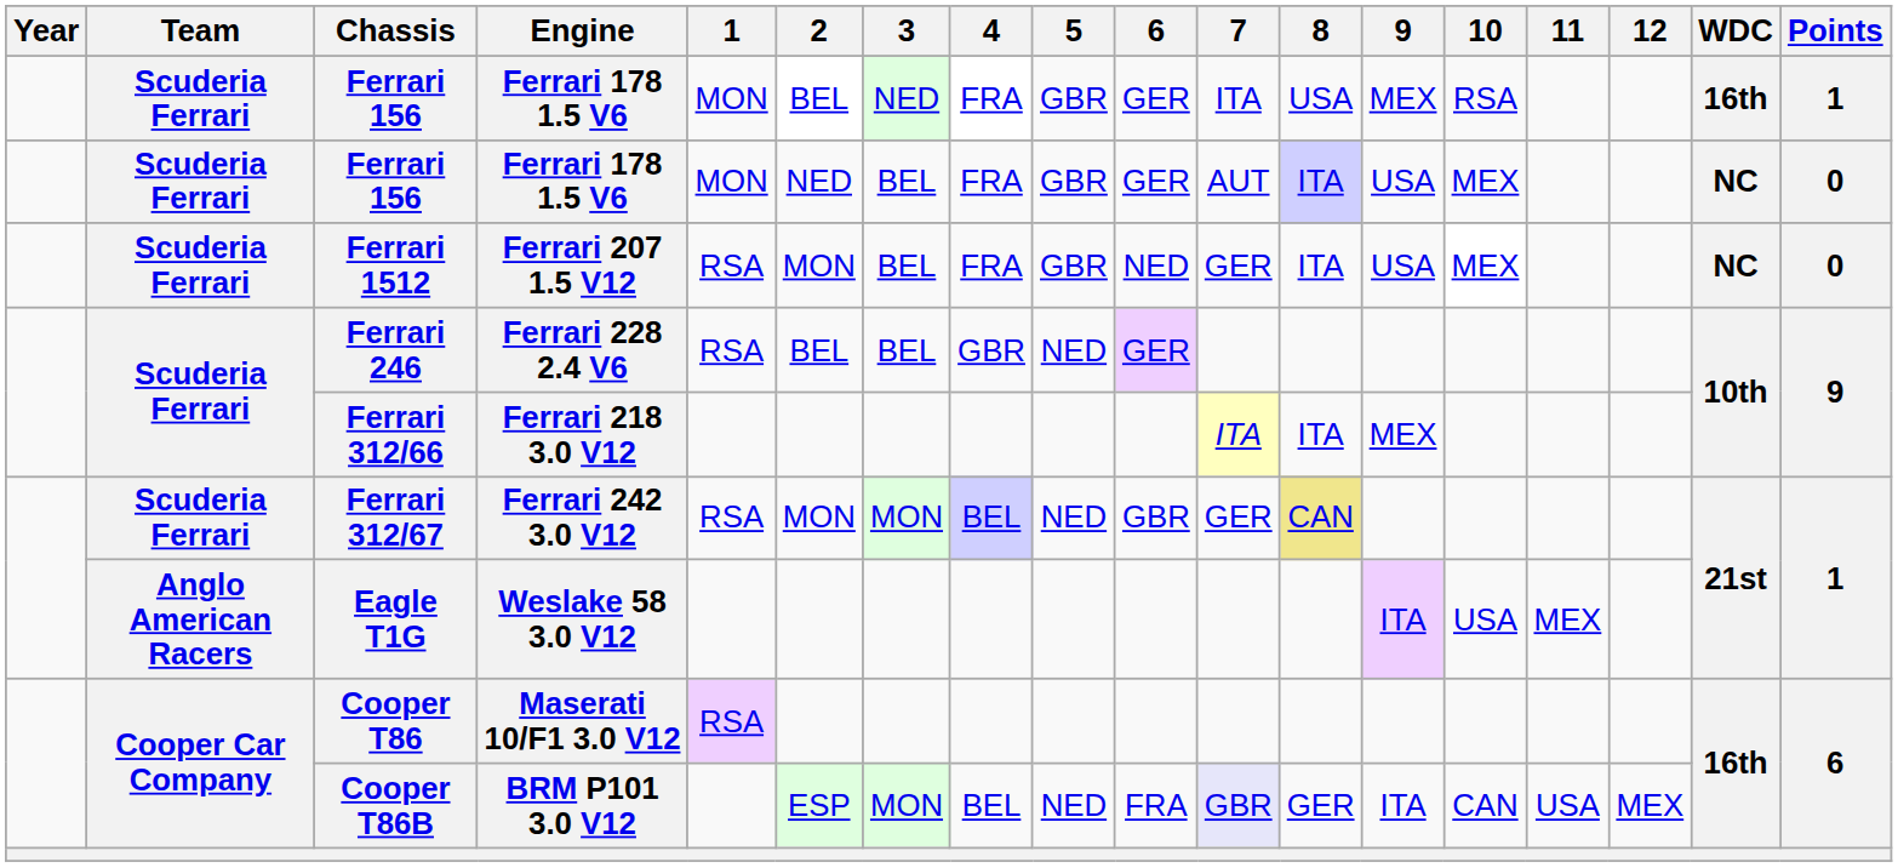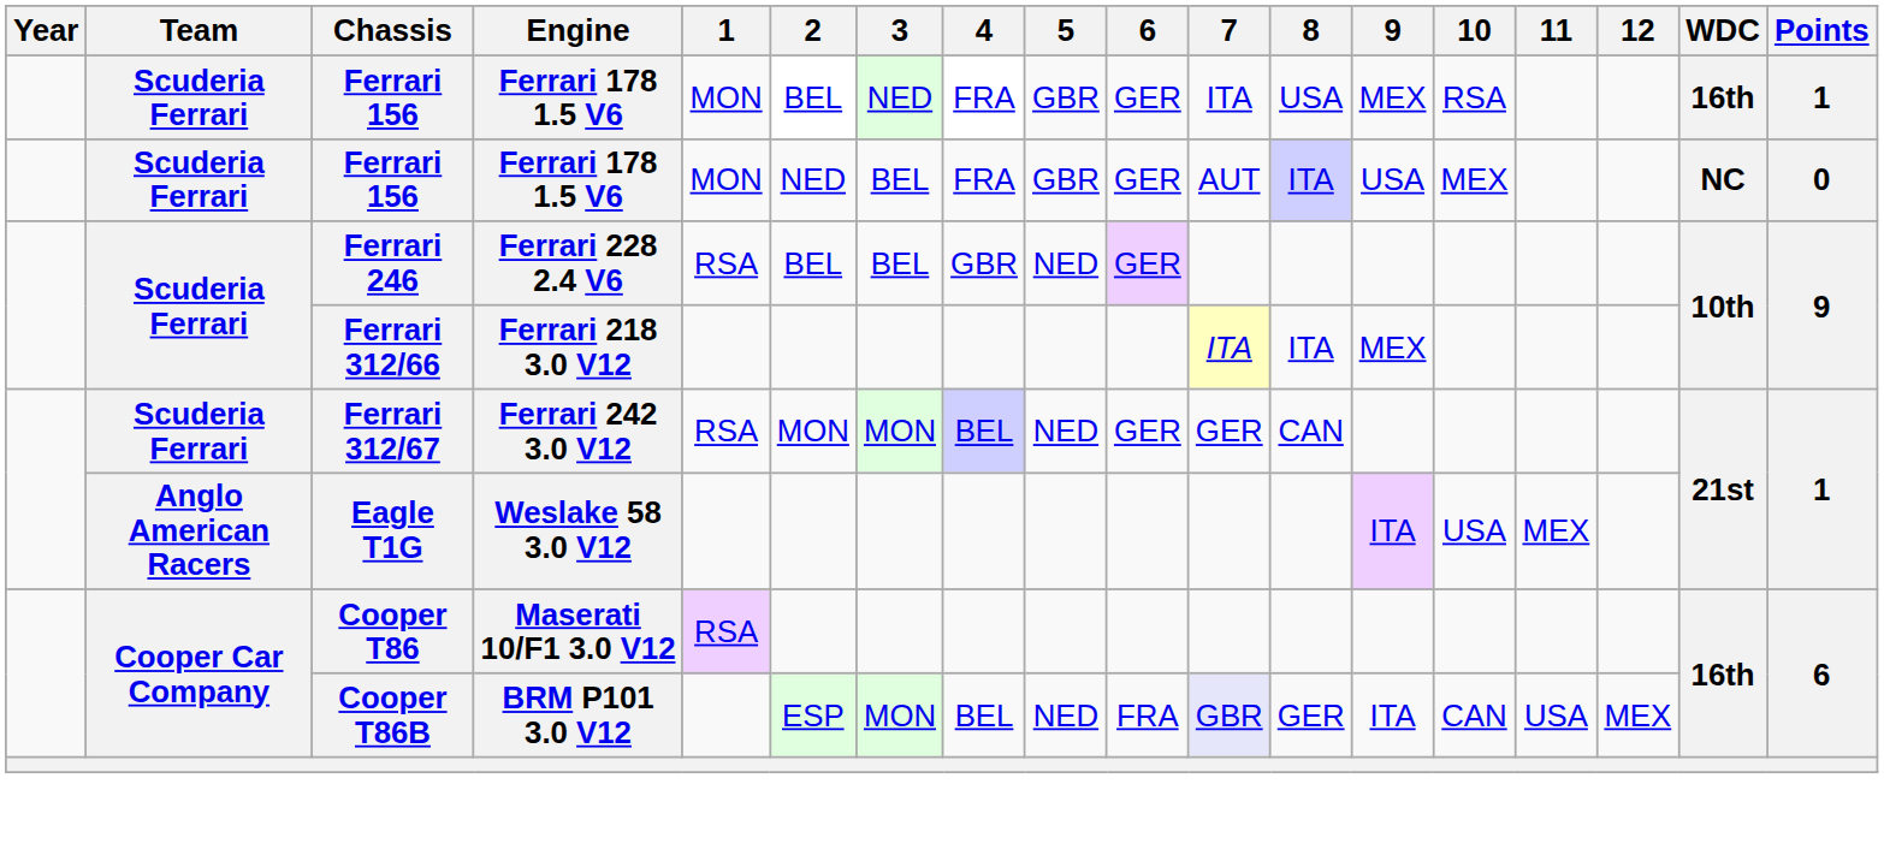 <table class="wikitable" style="text-align:center; font-size:90%">
 <tr>
 <th>Year</th>
 <th>Team</th>
 <th>Chassis</th>
 <th>Engine</th>
 <th>1</th>
 <th>2</th>
 <th>3</th>
 <th>4</th>
 <th>5</th>
 <th>6</th>
 <th>7</th>
 <th>8</th>
 <th>9</th>
 <th>10</th>
 <th>11</th>
 <th>12</th>
 <th>WDC</th>
 <th><a href='#'>Points</a></th>
 </tr>
 <tr>
 <td></td>
 <th><a href='#'>Scuderia Ferrari</a></th>
 <th><a href='#'>Ferrari</a> <a href='#'>156</a></th>
 <th><a href='#'>Ferrari</a> 178 1.5 <a href='#'>V6</a></th>
 <td><a href='#'>MON</a></td>
 <td style="background:#ffffff;"><a href='#'>BEL</a><br></td>
 <td style="background:#DFFFDF;"><a href='#'>NED</a><br></td>
 <td style="background:#ffffff;"><a href='#'>FRA</a><br></td>
 <td><a href='#'>GBR</a></td>
 <td><a href='#'>GER</a></td>
 <td><a href='#'>ITA</a></td>
 <td><a href='#'>USA</a></td>
 <td><a href='#'>MEX</a></td>
 <td><a href='#'>RSA</a></td>
 <td></td>
 <td></td>
 <th>16th</th>
 <th>1</th>
 </tr>
 <tr>
 <td></td>
 <th><a href='#'>Scuderia Ferrari</a></th>
 <th><a href='#'>Ferrari</a> <a href='#'>156</a></th>
 <th><a href='#'>Ferrari</a> 178 1.5 <a href='#'>V6</a></th>
 <td><a href='#'>MON</a></td>
 <td><a href='#'>NED</a></td>
 <td><a href='#'>BEL</a></td>
 <td><a href='#'>FRA</a></td>
 <td><a href='#'>GBR</a></td>
 <td><a href='#'>GER</a></td>
 <td><a href='#'>AUT</a></td>
 <td style="background:#CFCFFF;"><a href='#'>ITA</a><br></td>
 <td><a href='#'>USA</a></td>
 <td><a href='#'>MEX</a></td>
 <td></td>
 <td></td>
 <th>NC</th>
 <th>0</th>
 </tr>
 <tr>
-<td></td>
-<th><a href='#'>Scuderia Ferrari</a></th>
-<th><a href='#'>Ferrari</a> <a href='#'>1512</a></th>
-<th><a href='#'>Ferrari</a> 207 1.5 <a href='#'>V12</a></th>
-<td><a href='#'>RSA</a></td>
-<td><a href='#'>MON</a></td>
-<td><a href='#'>BEL</a></td>
-<td><a href='#'>FRA</a></td>
-<td><a href='#'>GBR</a></td>
-<td><a href='#'>NED</a></td>
-<td><a href='#'>GER</a></td>
-<td><a href='#'>ITA</a></td>
-<td><a href='#'>USA</a></td>
-<td style="background:#ffffff;"><a href='#'>MEX</a><br></td>
-<td></td>
-<td></td>
-<th>NC</th>
-<th>0</th>
-</tr>
-<tr>
 <td rowspan=2></td>
 <th rowspan=2><a href='#'>Scuderia Ferrari</a></th>
 <th><a href='#'>Ferrari</a> <a href='#'>246</a></th>
 <th><a href='#'>Ferrari</a> 228 2.4 <a href='#'>V6</a></th>
 <td><a href='#'>RSA</a></td>
 <td><a href='#'>BEL</a></td>
 <td><a href='#'>BEL</a></td>
 <td><a href='#'>GBR</a></td>
 <td><a href='#'>NED</a></td>
 <td style="background:#EFCFFF;"><a href='#'>GER</a><br></td>
 <td></td>
 <td></td>
 <td></td>
 <td></td>
 <td></td>
 <td></td>
 <th rowspan=2>10th</th>
 <th rowspan=2>9</th>
 </tr>
 <tr>
 <th><a href='#'>Ferrari</a> <a href='#'>312/66</a></th>
 <th><a href='#'>Ferrari</a> 218 3.0 <a href='#'>V12</a></th>
 <td></td>
 <td></td>
 <td></td>
 <td></td>
 <td></td>
 <td></td>
 <td style="background:#FFFFBF;"><em><a href='#'>ITA</a></em><br></td>
 <td><a href='#'>ITA</a></td>
 <td><a href='#'>MEX</a></td>
 <td></td>
 <td></td>
 <td></td>
 </tr>
 <tr>
 <td rowspan="2"></td>
 <th><a href='#'>Scuderia Ferrari</a></th>
 <th><a href='#'>Ferrari</a> <a href='#'>312/67</a></th>
 <th><a href='#'>Ferrari</a> 242 3.0 <a href='#'>V12</a></th>
 <td><a href='#'>RSA</a></td>
 <td><a href='#'>MON</a></td>
 <td style="background:#DFFFDF;"><a href='#'>MON</a><br></td>
 <td style="background:#CFCFFF;"><a href='#'>BEL</a><br></td>
 <td><a href='#'>NED</a></td>
-<td><a href='#'>GBR</a></td>
 <td><a href='#'>GER</a></td>
-<td style="background: khaki;"><a href='#'>CAN</a></td>
+<td><a href='#'>GER</a></td>
+<td><a href='#'>CAN</a></td>
 <td></td>
 <td></td>
 <td></td>
 <td></td>
 <th rowspan="2">21st</th>
 <th rowspan="2">1</th>
 </tr>
 <tr>
 <th><a href='#'>Anglo American Racers</a></th>
 <th><a href='#'>Eagle</a> <a href='#'>T1G</a></th>
 <th><a href='#'>Weslake</a> 58 3.0 <a href='#'>V12</a></th>
 <td></td>
 <td></td>
 <td></td>
 <td></td>
 <td></td>
 <td></td>
 <td></td>
 <td></td>
 <td style="background:#EFCFFF;"><a href='#'>ITA</a><br></td>
 <td><a href='#'>USA</a></td>
 <td><a href='#'>MEX</a></td>
 <td></td>
 </tr>
 <tr>
 <td rowspan=2></td>
 <th rowspan=2><a href='#'>Cooper Car Company</a></th>
 <th><a href='#'>Cooper</a> <a href='#'>T86</a></th>
 <th><a href='#'>Maserati</a> 10/F1 3.0 <a href='#'>V12</a></th>
 <td style="background:#EFCFFF;"><a href='#'>RSA</a><br></td>
 <td></td>
 <td></td>
 <td></td>
 <td></td>
 <td></td>
 <td></td>
 <td></td>
 <td></td>
 <td></td>
 <td></td>
 <td></td>
 <th rowspan=2>16th</th>
 <th rowspan=2>6</th>
 </tr>
 <tr>
 <th><a href='#'>Cooper</a> <a href='#'>T86B</a></th>
 <th><a href='#'>BRM</a> P101 3.0 <a href='#'>V12</a></th>
 <td></td>
 <td style="background:#DFFFDF;"><a href='#'>ESP</a><br></td>
 <td style="background:#DFFFDF;"><a href='#'>MON</a><br></td>
 <td><a href='#'>BEL</a></td>
 <td><a href='#'>NED</a></td>
 <td><a href='#'>FRA</a></td>
 <td style="background: lavender;"><a href='#'>GBR</a></td>
 <td><a href='#'>GER</a></td>
 <td><a href='#'>ITA</a></td>
 <td><a href='#'>CAN</a></td>
 <td><a href='#'>USA</a></td>
 <td><a href='#'>MEX</a></td>
 </tr>
 <tr>
 <th colspan="18"></th>
 </tr>
 </table>
